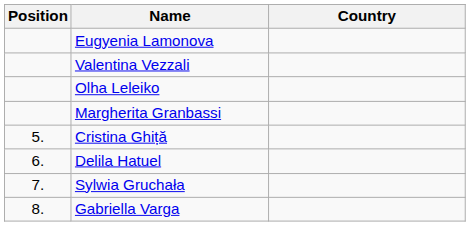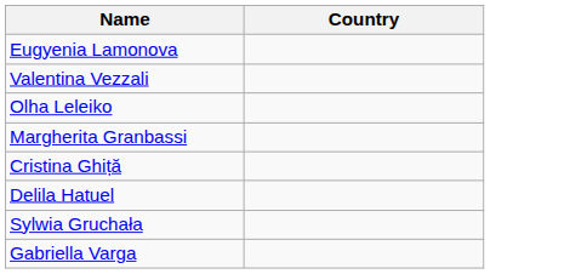 <table class="wikitable">
 <tr>
-<th width="20">Position</th>
 <th width="200">Name</th>
 <th width="200">Country</th>
 </tr>
 <tr>
-<td align="center"></td>
 <td><a href='#'>Eugyenia Lamonova</a></td>
 <td></td>
 </tr>
 <tr>
-<td align="center"></td>
 <td><a href='#'>Valentina Vezzali</a></td>
 <td></td>
 </tr>
 <tr>
-<td align="center"></td>
 <td><a href='#'>Olha Leleiko</a></td>
 <td></td>
 </tr>
 <tr>
-<td align="center"></td>
 <td><a href='#'>Margherita Granbassi</a></td>
 <td></td>
 </tr>
 <tr>
-<td align="center">5.</td>
 <td><a href='#'>Cristina Ghiță</a></td>
 <td></td>
 </tr>
 <tr>
-<td align="center">6.</td>
 <td><a href='#'>Delila Hatuel</a></td>
 <td></td>
 </tr>
 <tr>
-<td align="center">7.</td>
 <td><a href='#'>Sylwia Gruchała</a></td>
 <td></td>
 </tr>
 <tr>
-<td align="center">8.</td>
 <td><a href='#'>Gabriella Varga</a></td>
 <td></td>
 </tr>
 </table>
